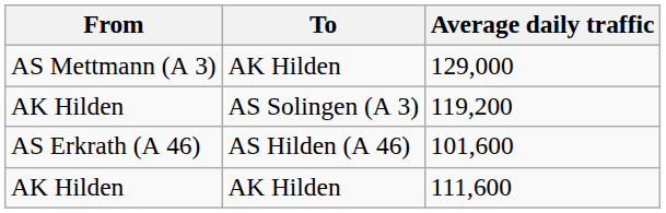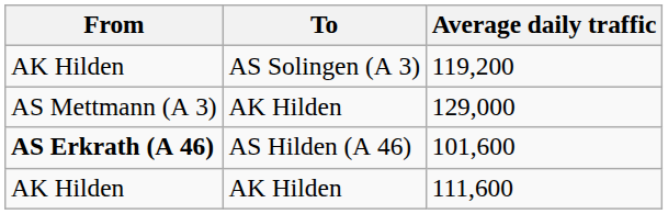 <table class="wikitable">
 <tr>
 <th>From</th>
 <th>To</th>
 <th>Average daily traffic<br></th>
 </tr>
 <tr>
+<td>AK Hilden</td>
+<td>AS Solingen (A 3)</td>
+<td>119,200</td>
+</tr>
+<tr>
 <td>AS Mettmann (A 3)</td>
 <td>AK Hilden</td>
 <td>129,000</td>
 </tr>
 <tr>
-<td>AK Hilden</td>
-<td>AS Solingen (A 3)</td>
-<td>119,200</td>
-</tr>
-<tr>
-<td>AS Erkrath (A 46)</td>
+<td><strong>AS Erkrath (A 46)</strong></td>
 <td>AS Hilden (A 46)</td>
 <td>101,600</td>
 </tr>
 <tr>
 <td>AK Hilden</td>
 <td>AK Hilden</td>
 <td>111,600</td>
 </tr>
 </table>
